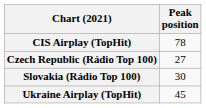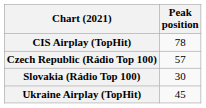 <table class="wikitable plainrowheaders sortable" style="text-align:center">
 <tr>
 <th scope="col">Chart (2021)</th>
 <th scope="col">Peak<br>position</th>
 </tr>
 <tr>
 <th scope="row">CIS Airplay (TopHit)</th>
 <td>78</td>
 </tr>
 <tr>
 <th scope="row">Czech Republic (Rádio Top 100)</th>
-<td>27</td>
+<td>57</td>
 </tr>
 <tr>
 <th scope="row">Slovakia (Rádio Top 100)</th>
 <td>30</td>
 </tr>
 <tr>
 <th scope="row">Ukraine Airplay (TopHit)</th>
 <td>45</td>
 </tr>
 </table>
